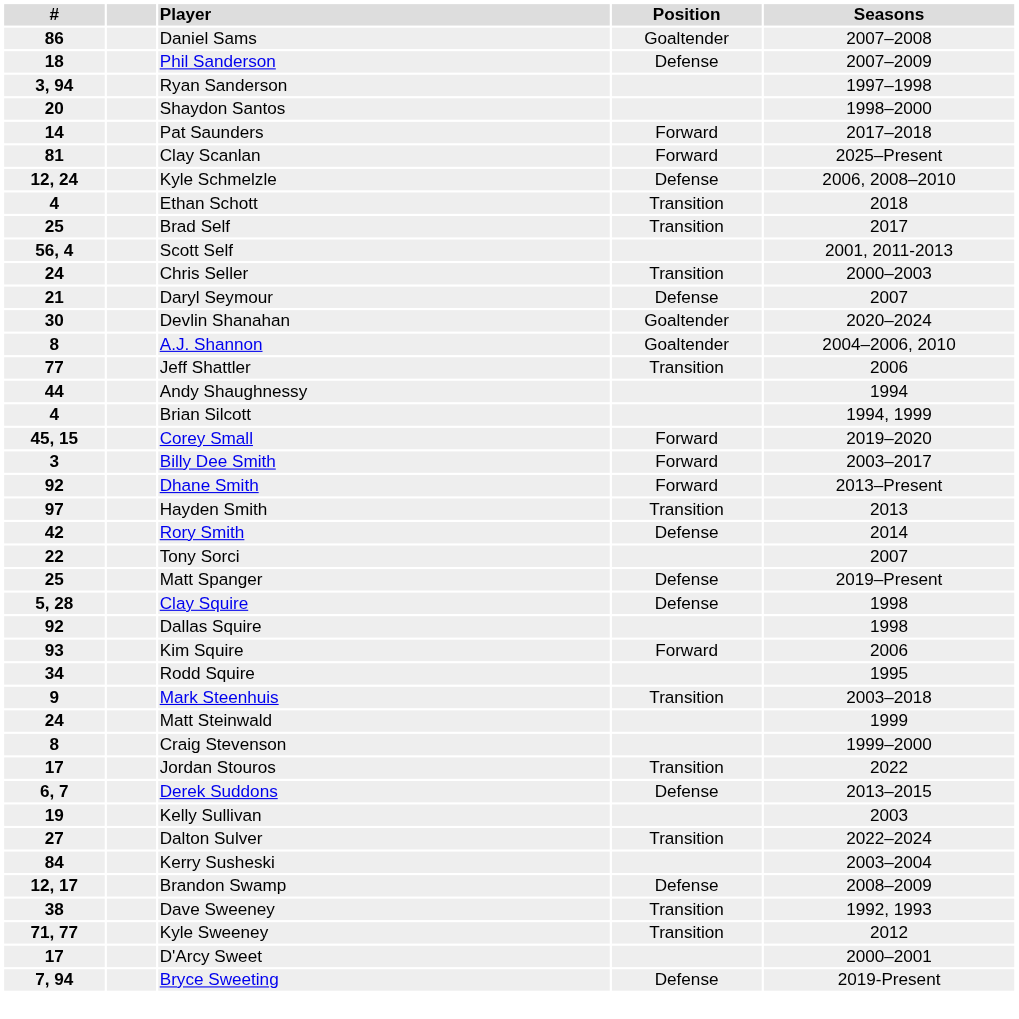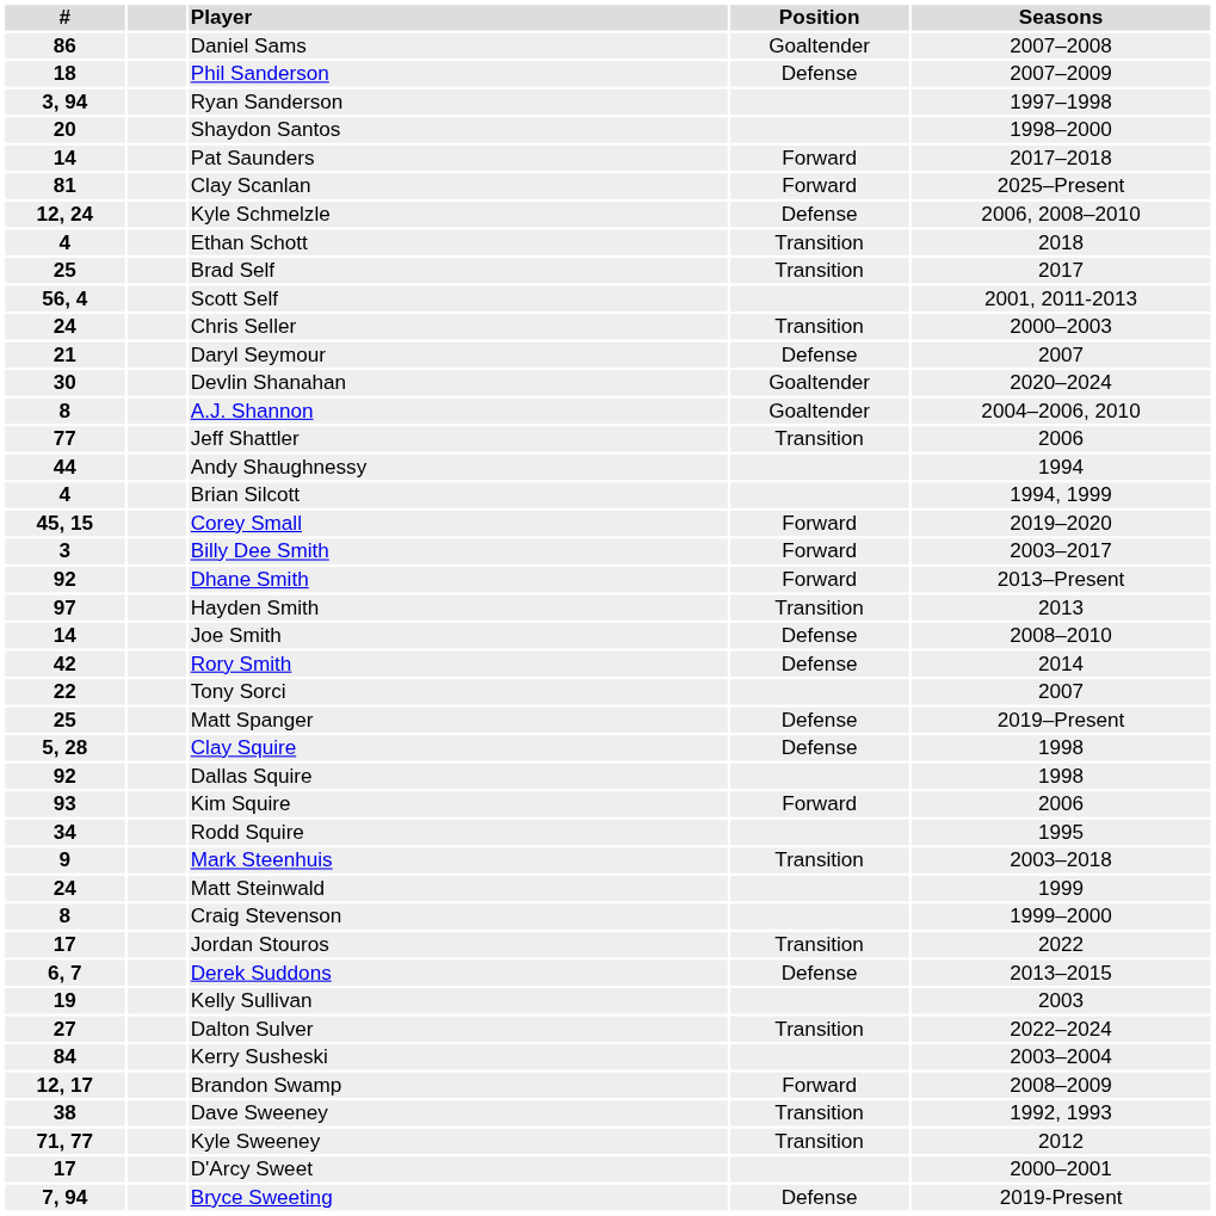 <table width=75%>
 <tr bgcolor="#dddddd">
 <th width=10%>#</th>
 <th width=5%></th>
 <td align=left!!width=10%><strong>Player</strong></td>
 <th width=15%>Position</th>
 <th width=25%>Seasons</th>
 </tr>
 <tr bgcolor="#eeeeee">
 <td align=center><strong>86</strong></td>
 <td align=center></td>
 <td>Daniel Sams</td>
 <td align=center>Goaltender</td>
 <td align=center>2007–2008</td>
 </tr>
 <tr bgcolor="#eeeeee">
 <td align=center><strong>18</strong></td>
 <td align=center></td>
 <td><a href='#'>Phil Sanderson</a></td>
 <td align=center>Defense</td>
 <td align=center>2007–2009</td>
 </tr>
 <tr bgcolor="#eeeeee">
 <td align=center><strong>3, 94</strong></td>
 <td align=center></td>
 <td>Ryan Sanderson</td>
 <td align=center></td>
 <td align=center>1997–1998</td>
 </tr>
 <tr bgcolor="#eeeeee">
 <td align=center><strong>20</strong></td>
 <td align=center></td>
 <td>Shaydon Santos</td>
 <td align=center></td>
 <td align=center>1998–2000</td>
 </tr>
 <tr bgcolor="#eeeeee">
 <td align=center><strong>14</strong></td>
 <td align=center></td>
 <td>Pat Saunders</td>
 <td align=center>Forward</td>
 <td align=center>2017–2018</td>
 </tr>
 <tr bgcolor="#eeeeee">
 <td align=center><strong>81</strong></td>
 <td align=center></td>
 <td>Clay Scanlan</td>
 <td align=center>Forward</td>
 <td align=center>2025–Present</td>
 </tr>
 <tr bgcolor="#eeeeee">
 <td align=center><strong>12, 24</strong></td>
 <td align=center></td>
 <td>Kyle Schmelzle</td>
 <td align=center>Defense</td>
 <td align=center>2006, 2008–2010</td>
 </tr>
 <tr bgcolor="#eeeeee">
 <td align=center><strong>4</strong></td>
 <td align=center></td>
 <td>Ethan Schott</td>
 <td align=center>Transition</td>
 <td align=center>2018</td>
 </tr>
 <tr bgcolor="#eeeeee">
 <td align=center><strong>25</strong></td>
 <td align=center></td>
 <td>Brad Self</td>
 <td align=center>Transition</td>
 <td align=center>2017</td>
 </tr>
 <tr bgcolor="#eeeeee">
 <td align=center><strong>56, 4</strong></td>
 <td align=center></td>
 <td>Scott Self</td>
 <td align=center></td>
 <td align=center>2001, 2011-2013</td>
 </tr>
 <tr bgcolor="#eeeeee">
 <td align=center><strong>24</strong></td>
 <td align=center></td>
 <td>Chris Seller</td>
 <td align=center>Transition</td>
 <td align=center>2000–2003</td>
 </tr>
 <tr bgcolor="#eeeeee">
 <td align=center><strong>21</strong></td>
 <td align=center></td>
 <td>Daryl Seymour</td>
 <td align=center>Defense</td>
 <td align=center>2007</td>
 </tr>
 <tr bgcolor="#eeeeee">
 <td align=center><strong>30</strong></td>
 <td align=center></td>
 <td>Devlin Shanahan</td>
 <td align=center>Goaltender</td>
 <td align=center>2020–2024</td>
 </tr>
 <tr bgcolor="#eeeeee">
 <td align=center><strong>8</strong></td>
 <td align=center></td>
 <td><a href='#'>A.J. Shannon</a></td>
 <td align=center>Goaltender</td>
 <td align=center>2004–2006, 2010</td>
 </tr>
 <tr bgcolor="#eeeeee">
 <td align=center><strong>77</strong></td>
 <td align=center></td>
 <td>Jeff Shattler</td>
 <td align=center>Transition</td>
 <td align=center>2006</td>
 </tr>
 <tr bgcolor="#eeeeee">
 <td align=center><strong>44</strong></td>
 <td align=center></td>
 <td>Andy Shaughnessy</td>
 <td align=center></td>
 <td align=center>1994</td>
 </tr>
 <tr bgcolor="#eeeeee">
 <td align=center><strong>4</strong></td>
 <td align=center></td>
 <td>Brian Silcott</td>
 <td align=center></td>
 <td align=center>1994, 1999</td>
 </tr>
 <tr bgcolor="#eeeeee">
 <td align=center><strong>45, 15</strong></td>
 <td align=center></td>
 <td><a href='#'>Corey Small</a></td>
 <td align=center>Forward</td>
 <td align=center>2019–2020</td>
 </tr>
 <tr bgcolor="#eeeeee">
 <td align=center><strong>3</strong></td>
 <td align=center></td>
 <td><a href='#'>Billy Dee Smith</a></td>
 <td align=center>Forward</td>
 <td align=center>2003–2017</td>
 </tr>
 <tr bgcolor="#eeeeee">
 <td align=center><strong>92</strong></td>
 <td align=center></td>
 <td><a href='#'>Dhane Smith</a></td>
 <td align=center>Forward</td>
 <td align=center>2013–Present</td>
 </tr>
 <tr bgcolor="#eeeeee">
 <td align=center><strong>97</strong></td>
 <td align=center></td>
 <td>Hayden Smith</td>
 <td align=center>Transition</td>
 <td align=center>2013</td>
 </tr>
 <tr bgcolor="#eeeeee">
+<td align=center><strong>14</strong></td>
+<td align=center></td>
+<td>Joe Smith</td>
+<td align=center>Defense</td>
+<td align=center>2008–2010</td>
+</tr>
+<tr bgcolor="#eeeeee">
 <td align=center><strong>42</strong></td>
 <td align=center></td>
 <td><a href='#'>Rory Smith</a></td>
 <td align=center>Defense</td>
 <td align=center>2014</td>
 </tr>
 <tr bgcolor="#eeeeee">
 <td align=center><strong>22</strong></td>
 <td align=center></td>
 <td>Tony Sorci</td>
 <td align=center></td>
 <td align=center>2007</td>
 </tr>
 <tr bgcolor="#eeeeee">
 <td align=center><strong>25</strong></td>
 <td align=center></td>
 <td>Matt Spanger</td>
 <td align=center>Defense</td>
 <td align=center>2019–Present</td>
 </tr>
 <tr bgcolor="#eeeeee">
 <td align=center><strong>5, 28</strong></td>
 <td align=center></td>
 <td><a href='#'>Clay Squire</a></td>
 <td align=center>Defense</td>
 <td align=center>1998</td>
 </tr>
 <tr bgcolor="#eeeeee">
 <td align=center><strong>92</strong></td>
 <td align=center></td>
 <td>Dallas Squire</td>
 <td align=center></td>
 <td align=center>1998</td>
 </tr>
 <tr bgcolor="#eeeeee">
 <td align=center><strong>93</strong></td>
 <td align=center></td>
 <td>Kim Squire</td>
 <td align=center>Forward</td>
 <td align=center>2006</td>
 </tr>
 <tr bgcolor="#eeeeee">
 <td align=center><strong>34</strong></td>
 <td align=center></td>
 <td>Rodd Squire</td>
 <td align=center></td>
 <td align=center>1995</td>
 </tr>
 <tr bgcolor="#eeeeee">
 <td align=center><strong>9</strong></td>
 <td align=center></td>
 <td><a href='#'>Mark Steenhuis</a></td>
 <td align=center>Transition</td>
 <td align=center>2003–2018</td>
 </tr>
 <tr bgcolor="#eeeeee">
 <td align=center><strong>24</strong></td>
 <td align=center></td>
 <td>Matt Steinwald</td>
 <td align=center></td>
 <td align=center>1999</td>
 </tr>
 <tr bgcolor="#eeeeee">
 <td align=center><strong>8</strong></td>
 <td align=center></td>
 <td>Craig Stevenson</td>
 <td align=center></td>
 <td align=center>1999–2000</td>
 </tr>
 <tr bgcolor="#eeeeee">
 <td align=center><strong>17</strong></td>
 <td align=center></td>
 <td>Jordan Stouros</td>
 <td align=center>Transition</td>
 <td align=center>2022</td>
 </tr>
 <tr bgcolor="#eeeeee">
 <td align=center><strong>6, 7</strong></td>
 <td align=center></td>
 <td><a href='#'>Derek Suddons</a></td>
 <td align=center>Defense</td>
 <td align=center>2013–2015</td>
 </tr>
 <tr bgcolor="#eeeeee">
 <td align=center><strong>19</strong></td>
 <td align=center></td>
 <td>Kelly Sullivan</td>
 <td align=center></td>
 <td align=center>2003</td>
 </tr>
 <tr bgcolor="#eeeeee">
 <td align=center><strong>27</strong></td>
 <td align=center></td>
 <td>Dalton Sulver</td>
 <td align=center>Transition</td>
 <td align=center>2022–2024</td>
 </tr>
 <tr bgcolor="#eeeeee">
 <td align=center><strong>84</strong></td>
 <td align=center></td>
 <td>Kerry Susheski</td>
 <td align=center></td>
 <td align=center>2003–2004</td>
 </tr>
 <tr bgcolor="#eeeeee">
 <td align=center><strong>12, 17</strong></td>
 <td align=center></td>
 <td>Brandon Swamp</td>
-<td align=center>Defense</td>
+<td align=center>Forward</td>
 <td align=center>2008–2009</td>
 </tr>
 <tr bgcolor="#eeeeee">
 <td align=center><strong>38</strong></td>
 <td align=center></td>
 <td>Dave Sweeney</td>
 <td align=center>Transition</td>
 <td align=center>1992, 1993</td>
 </tr>
 <tr bgcolor="#eeeeee">
 <td align=center><strong>71, 77</strong></td>
 <td align=center></td>
 <td>Kyle Sweeney</td>
 <td align=center>Transition</td>
 <td align=center>2012</td>
 </tr>
 <tr bgcolor="#eeeeee">
 <td align=center><strong>17</strong></td>
 <td align=center></td>
 <td>D'Arcy Sweet</td>
 <td align=center></td>
 <td align=center>2000–2001</td>
 </tr>
 <tr bgcolor="#eeeeee">
 <td align=center><strong>7, 94</strong></td>
 <td align=center></td>
 <td><a href='#'>Bryce Sweeting</a></td>
 <td align=center>Defense</td>
 <td align=center>2019-Present</td>
 </tr>
 </table>
